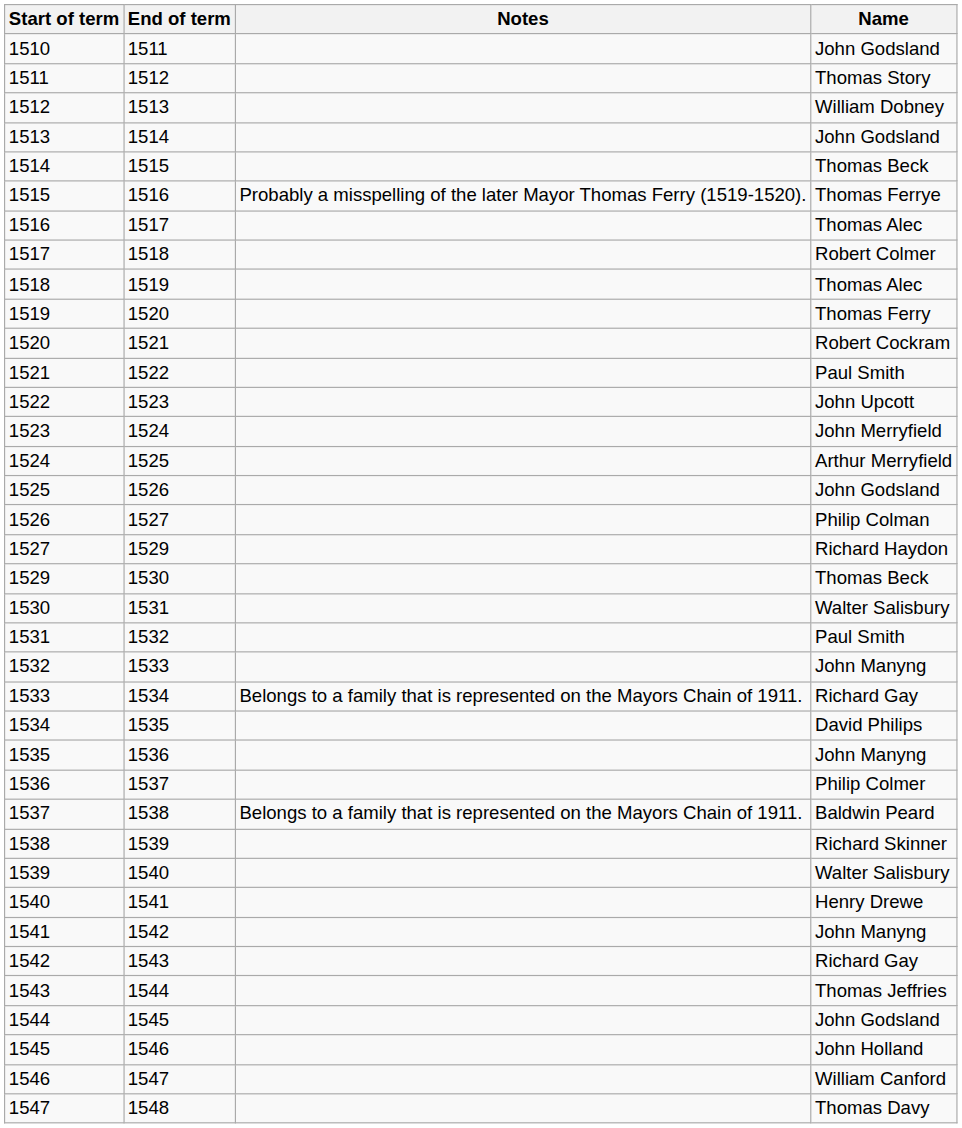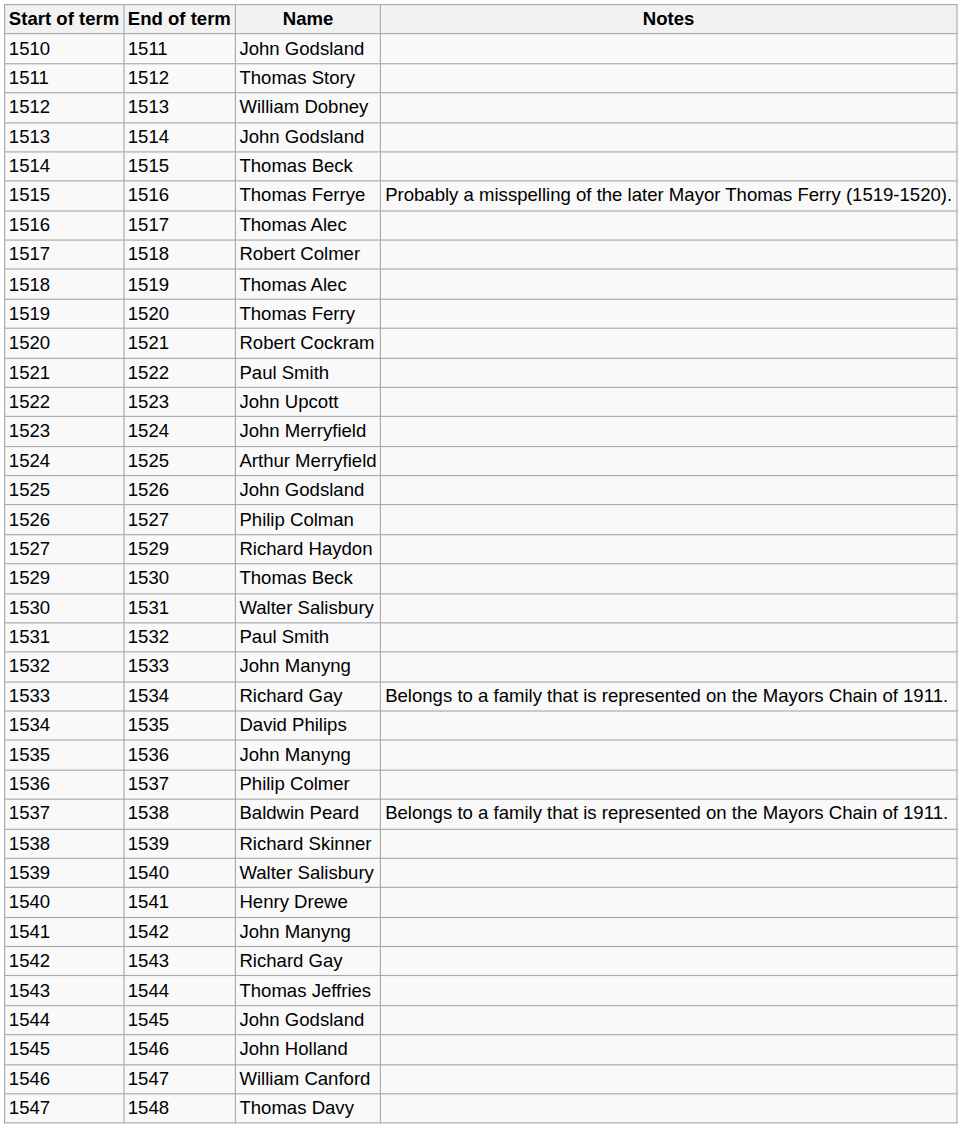 <table class="wikitable mw-collapsible mw-collapsed">
 <tr>
 <th>Start of term</th>
 <th>End of term</th>
+<th>Name</th>
 <th>Notes</th>
-<th>Name</th>
 </tr>
 <tr>
 <td>1510</td>
 <td>1511</td>
+<td>John Godsland</td>
 <td></td>
-<td>John Godsland</td>
 </tr>
 <tr>
 <td>1511</td>
 <td>1512</td>
+<td>Thomas Story</td>
 <td></td>
-<td>Thomas Story</td>
 </tr>
 <tr>
 <td>1512</td>
 <td>1513</td>
+<td>William Dobney</td>
 <td></td>
-<td>William Dobney</td>
 </tr>
 <tr>
 <td>1513</td>
 <td>1514</td>
+<td>John Godsland</td>
 <td></td>
-<td>John Godsland</td>
 </tr>
 <tr>
 <td>1514</td>
 <td>1515</td>
+<td>Thomas Beck</td>
 <td></td>
-<td>Thomas Beck</td>
 </tr>
 <tr>
 <td>1515</td>
 <td>1516</td>
+<td>Thomas Ferrye</td>
 <td>Probably a misspelling of the later Mayor Thomas Ferry (1519-1520).</td>
-<td>Thomas Ferrye</td>
 </tr>
 <tr>
 <td>1516</td>
 <td>1517</td>
+<td>Thomas Alec</td>
 <td></td>
-<td>Thomas Alec</td>
 </tr>
 <tr>
 <td>1517</td>
 <td>1518</td>
+<td>Robert Colmer</td>
 <td></td>
-<td>Robert Colmer</td>
 </tr>
 <tr>
 <td>1518</td>
 <td>1519</td>
+<td>Thomas Alec</td>
 <td></td>
-<td>Thomas Alec</td>
 </tr>
 <tr>
 <td>1519</td>
 <td>1520</td>
+<td>Thomas Ferry</td>
 <td></td>
-<td>Thomas Ferry</td>
 </tr>
 <tr>
 <td>1520</td>
 <td>1521</td>
+<td>Robert Cockram</td>
 <td></td>
-<td>Robert Cockram</td>
 </tr>
 <tr>
 <td>1521</td>
 <td>1522</td>
+<td>Paul Smith</td>
 <td></td>
-<td>Paul Smith</td>
 </tr>
 <tr>
 <td>1522</td>
 <td>1523</td>
+<td>John Upcott</td>
 <td></td>
-<td>John Upcott</td>
 </tr>
 <tr>
 <td>1523</td>
 <td>1524</td>
+<td>John Merryfield</td>
 <td></td>
-<td>John Merryfield</td>
 </tr>
 <tr>
 <td>1524</td>
 <td>1525</td>
+<td>Arthur Merryfield</td>
 <td></td>
-<td>Arthur Merryfield</td>
 </tr>
 <tr>
 <td>1525</td>
 <td>1526</td>
+<td>John Godsland</td>
 <td></td>
-<td>John Godsland</td>
 </tr>
 <tr>
 <td>1526</td>
 <td>1527</td>
+<td>Philip Colman</td>
 <td></td>
-<td>Philip Colman</td>
 </tr>
 <tr>
 <td>1527</td>
 <td>1529</td>
+<td>Richard Haydon</td>
 <td></td>
-<td>Richard Haydon</td>
 </tr>
 <tr>
 <td>1529</td>
 <td>1530</td>
+<td>Thomas Beck</td>
 <td></td>
-<td>Thomas Beck</td>
 </tr>
 <tr>
 <td>1530</td>
 <td>1531</td>
+<td>Walter Salisbury</td>
 <td></td>
-<td>Walter Salisbury</td>
 </tr>
 <tr>
 <td>1531</td>
 <td>1532</td>
+<td>Paul Smith</td>
 <td></td>
-<td>Paul Smith</td>
 </tr>
 <tr>
 <td>1532</td>
 <td>1533</td>
+<td>John Manyng</td>
 <td></td>
-<td>John Manyng</td>
 </tr>
 <tr>
 <td>1533</td>
 <td>1534</td>
+<td>Richard Gay</td>
 <td>Belongs to a family that is represented on the Mayors Chain of 1911.</td>
-<td>Richard Gay</td>
 </tr>
 <tr>
 <td>1534</td>
 <td>1535</td>
+<td>David Philips</td>
 <td></td>
-<td>David Philips</td>
 </tr>
 <tr>
 <td>1535</td>
 <td>1536</td>
+<td>John Manyng</td>
 <td></td>
-<td>John Manyng</td>
 </tr>
 <tr>
 <td>1536</td>
 <td>1537</td>
+<td>Philip Colmer</td>
 <td></td>
-<td>Philip Colmer</td>
 </tr>
 <tr>
 <td>1537</td>
 <td>1538</td>
+<td>Baldwin Peard</td>
 <td>Belongs to a family that is represented on the Mayors Chain of 1911.</td>
-<td>Baldwin Peard</td>
 </tr>
 <tr>
 <td>1538</td>
 <td>1539</td>
+<td>Richard Skinner</td>
 <td></td>
-<td>Richard Skinner</td>
 </tr>
 <tr>
 <td>1539</td>
 <td>1540</td>
+<td>Walter Salisbury</td>
 <td></td>
-<td>Walter Salisbury</td>
 </tr>
 <tr>
 <td>1540</td>
 <td>1541</td>
+<td>Henry Drewe</td>
 <td></td>
-<td>Henry Drewe</td>
 </tr>
 <tr>
 <td>1541</td>
 <td>1542</td>
+<td>John Manyng</td>
 <td></td>
-<td>John Manyng</td>
 </tr>
 <tr>
 <td>1542</td>
 <td>1543</td>
+<td>Richard Gay</td>
 <td></td>
-<td>Richard Gay</td>
 </tr>
 <tr>
 <td>1543</td>
 <td>1544</td>
+<td>Thomas Jeffries</td>
 <td></td>
-<td>Thomas Jeffries</td>
 </tr>
 <tr>
 <td>1544</td>
 <td>1545</td>
+<td>John Godsland</td>
 <td></td>
-<td>John Godsland</td>
 </tr>
 <tr>
 <td>1545</td>
 <td>1546</td>
+<td>John Holland</td>
 <td></td>
-<td>John Holland</td>
 </tr>
 <tr>
 <td>1546</td>
 <td>1547</td>
+<td>William Canford</td>
 <td></td>
-<td>William Canford</td>
 </tr>
 <tr>
 <td>1547</td>
 <td>1548</td>
+<td>Thomas Davy</td>
 <td></td>
-<td>Thomas Davy</td>
 </tr>
 </table>
